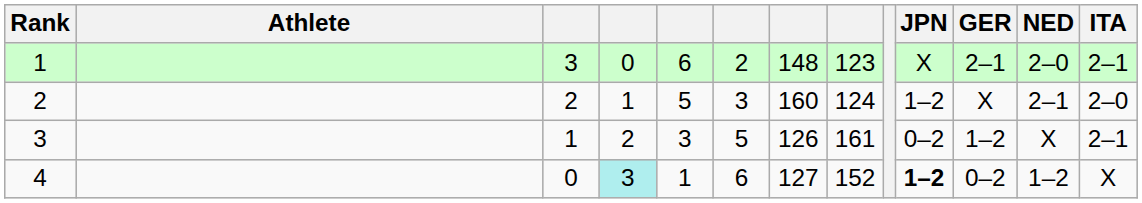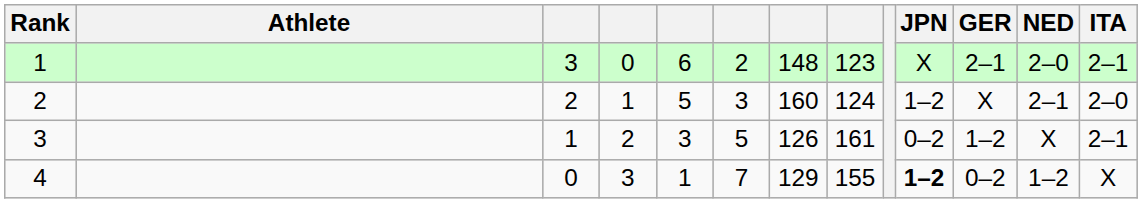 <table class="wikitable" style="text-align:center">
 <tr>
 <th>Rank</th>
 <th width=300>Athlete</th>
 <th width=30></th>
 <th width=30></th>
 <th width=30></th>
 <th width=30></th>
 <th width=30></th>
 <th width=30></th>
 <th rowspan=5></th>
 <th width=30>JPN</th>
 <th width=30>GER</th>
 <th width=30>NED</th>
 <th width=30>ITA</th>
 </tr>
 <tr style="background-color:#ccffcc;">
 <td>1</td>
 <td align=left></td>
 <td>3</td>
 <td>0</td>
 <td>6</td>
 <td>2</td>
 <td>148</td>
 <td>123</td>
 <td>X</td>
 <td>2–1</td>
 <td>2–0</td>
 <td>2–1</td>
 </tr>
 <tr>
 <td>2</td>
 <td align=left></td>
 <td>2</td>
 <td>1</td>
 <td>5</td>
 <td>3</td>
 <td>160</td>
 <td>124</td>
 <td>1–2</td>
 <td>X</td>
 <td>2–1</td>
 <td>2–0</td>
 </tr>
 <tr>
 <td>3</td>
 <td align=left></td>
 <td>1</td>
 <td>2</td>
 <td>3</td>
 <td>5</td>
 <td>126</td>
 <td>161</td>
 <td>0–2</td>
 <td>1–2</td>
 <td>X</td>
 <td>2–1</td>
 </tr>
 <tr>
 <td>4</td>
 <td align=left></td>
 <td>0</td>
-<td style="background: paleturquoise;">3</td>
+<td>3</td>
 <td>1</td>
-<td>6</td>
-<td>127</td>
-<td>152</td>
+<td>7</td>
+<td>129</td>
+<td>155</td>
 <td><strong>1–2</strong></td>
 <td>0–2</td>
 <td>1–2</td>
 <td>X</td>
 </tr>
 </table>
